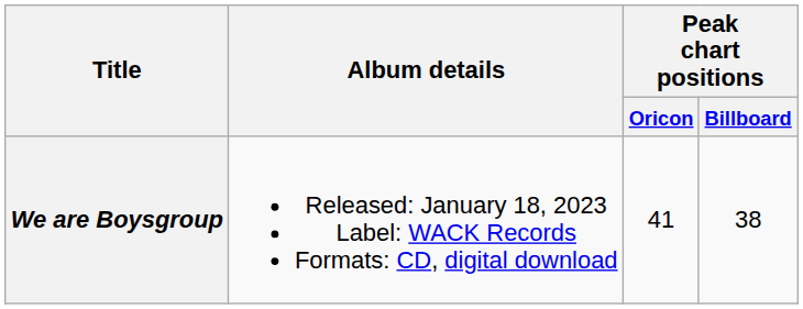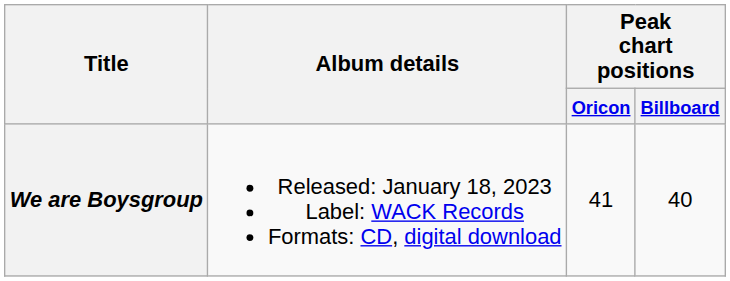 <table class="wikitable plainrowheaders" style="text-align:center;">
 <tr>
 <th scope="col" rowspan="2">Title</th>
 <th scope="col" rowspan="2">Album details</th>
 <th scope="col" colspan="2">Peak <br> chart <br> positions</th>
 </tr>
 <tr>
 <th scope="col" colspan="1"><small><a href='#'>Oricon</a></small></th>
 <th scope="col" colspan="1"><small><a href='#'>Billboard</a></small></th>
 </tr>
 <tr>
 <th scope="row"><em>We are Boysgroup</em></th>
 <td><br><ul><li>Released: January 18, 2023</li><li>Label: <a href='#'>WACK Records</a></li><li>Formats: <a href='#'>CD</a>, <a href='#'>digital download</a></li></ul></td>
 <td>41</td>
-<td>38</td>
+<td>40</td>
 </tr>
 </table>
